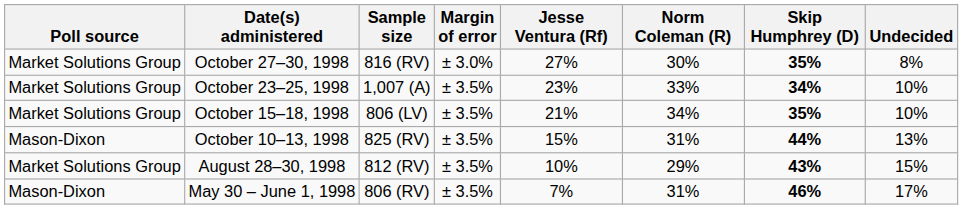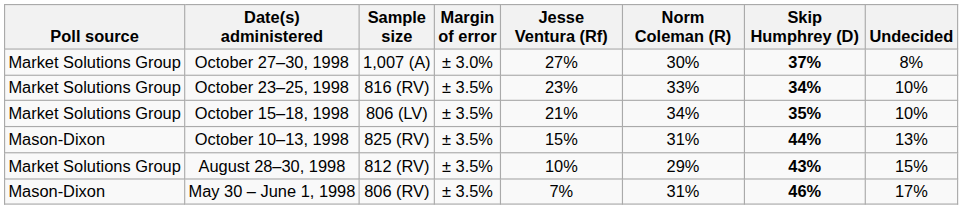 <table class="wikitable" style="font-size:90%;text-align:center;">
 <tr valign=bottom>
 <th>Poll source</th>
 <th>Date(s)<br>administered</th>
 <th>Sample<br>size</th>
 <th>Margin<br>of error</th>
 <th style="width:100px;">Jesse<br>Ventura (Rf)</th>
 <th style="width:100px;">Norm<br>Coleman (R)</th>
 <th style="width:100px;">Skip<br>Humphrey (D)</th>
 <th>Undecided</th>
 </tr>
 <tr>
 <td style="text-align:left;">Market Solutions Group</td>
 <td>October 27–30, 1998</td>
-<td>816 (RV)</td>
+<td>1,007 (A)</td>
 <td>± 3.0%</td>
 <td>27%</td>
 <td>30%</td>
-<td><strong>35%</strong></td>
+<td><strong>37%</strong></td>
 <td>8%</td>
 </tr>
 <tr>
 <td style="text-align:left;">Market Solutions Group</td>
 <td>October 23–25, 1998</td>
-<td>1,007 (A)</td>
+<td>816 (RV)</td>
 <td>± 3.5%</td>
 <td>23%</td>
 <td>33%</td>
 <td><strong>34%</strong></td>
 <td>10%</td>
 </tr>
 <tr>
 <td style="text-align:left;">Market Solutions Group</td>
 <td>October 15–18, 1998</td>
 <td>806 (LV)</td>
 <td>± 3.5%</td>
 <td>21%</td>
 <td>34%</td>
 <td><strong>35%</strong></td>
 <td>10%</td>
 </tr>
 <tr>
 <td style="text-align:left;">Mason-Dixon</td>
 <td>October 10–13, 1998</td>
 <td>825 (RV)</td>
 <td>± 3.5%</td>
 <td>15%</td>
 <td>31%</td>
 <td><strong>44%</strong></td>
 <td>13%</td>
 </tr>
 <tr>
 <td style="text-align:left;">Market Solutions Group</td>
 <td>August 28–30, 1998</td>
 <td>812 (RV)</td>
 <td>± 3.5%</td>
 <td>10%</td>
 <td>29%</td>
 <td><strong>43%</strong></td>
 <td>15%</td>
 </tr>
 <tr>
 <td style="text-align:left;">Mason-Dixon</td>
 <td>May 30 – June 1, 1998</td>
 <td>806 (RV)</td>
 <td>± 3.5%</td>
 <td>7%</td>
 <td>31%</td>
 <td><strong>46%</strong></td>
 <td>17%</td>
 </tr>
 </table>
